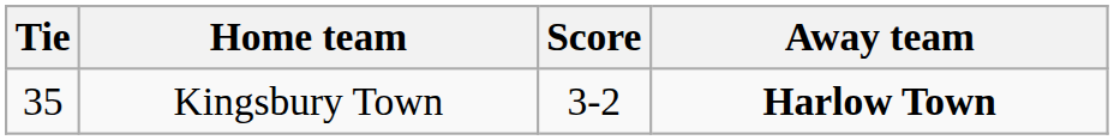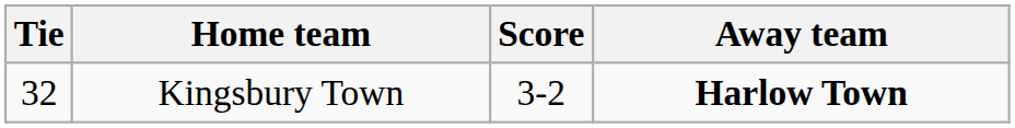 <table class="wikitable" style="text-align:center;">
 <tr>
 <th width=20>Tie</th>
 <th width=175>Home team</th>
 <th width=20>Score</th>
 <th width=175>Away team</th>
 </tr>
 <tr>
-<td>35</td>
+<td>32</td>
 <td>Kingsbury Town</td>
 <td>3-2</td>
 <td><strong>Harlow Town</strong></td>
 </tr>
 </table>
